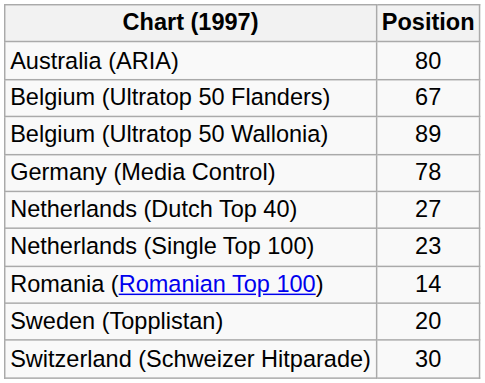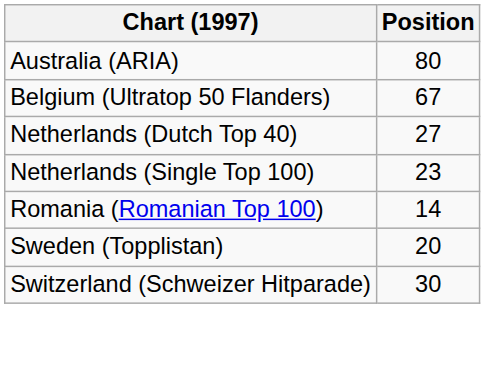 <table class="wikitable sortable">
 <tr>
 <th>Chart (1997)</th>
 <th>Position</th>
 </tr>
 <tr>
 <td>Australia (ARIA)</td>
 <td align="center">80</td>
 </tr>
 <tr>
 <td>Belgium (Ultratop 50 Flanders)</td>
 <td align="center">67</td>
-</tr>
-<tr>
-<td>Belgium (Ultratop 50 Wallonia)</td>
-<td align="center">89</td>
-</tr>
-<tr>
-<td>Germany (Media Control)</td>
-<td align="center">78</td>
 </tr>
 <tr>
 <td>Netherlands (Dutch Top 40)</td>
 <td align="center">27</td>
 </tr>
 <tr>
 <td>Netherlands (Single Top 100)</td>
 <td align="center">23</td>
 </tr>
 <tr>
 <td>Romania (<a href='#'>Romanian Top 100</a>)</td>
 <td align="center">14</td>
 </tr>
 <tr>
 <td>Sweden (Topplistan)</td>
 <td align="center">20</td>
 </tr>
 <tr>
 <td>Switzerland (Schweizer Hitparade)</td>
 <td align="center">30</td>
 </tr>
 </table>
